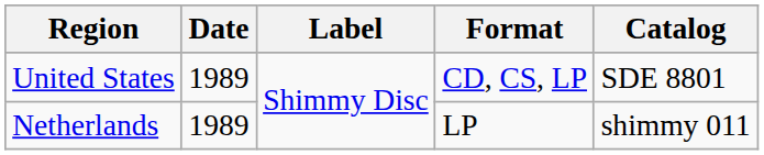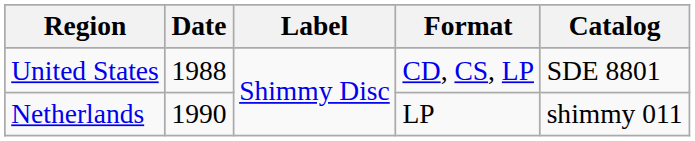 <table class="wikitable">
 <tr>
 <th>Region</th>
 <th>Date</th>
 <th>Label</th>
 <th>Format</th>
 <th>Catalog</th>
 </tr>
 <tr>
 <td><a href='#'>United States</a></td>
-<td>1989</td>
+<td>1988</td>
 <td rowspan="2"><a href='#'>Shimmy Disc</a></td>
 <td><a href='#'>CD</a>, <a href='#'>CS</a>, <a href='#'>LP</a></td>
 <td>SDE 8801</td>
 </tr>
 <tr>
 <td><a href='#'>Netherlands</a></td>
-<td>1989</td>
+<td>1990</td>
 <td>LP</td>
 <td>shimmy 011</td>
 </tr>
 </table>
